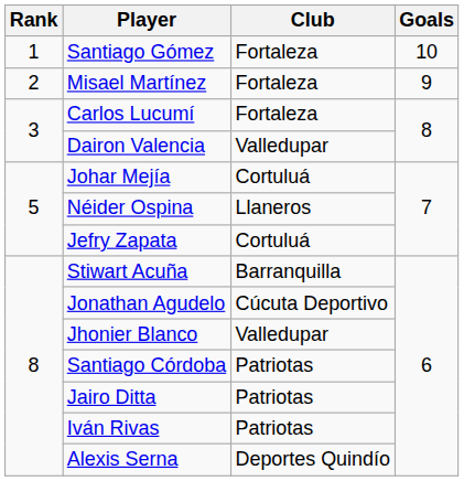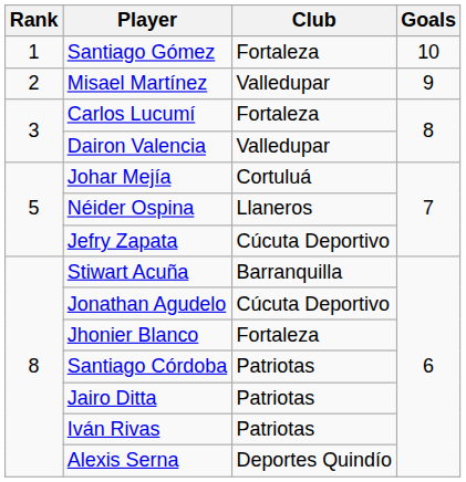 <table class="wikitable" border="1">
 <tr>
 <th>Rank</th>
 <th>Player</th>
 <th>Club</th>
 <th>Goals</th>
 </tr>
 <tr>
 <td align=center>1</td>
 <td> <a href='#'>Santiago Gómez</a></td>
 <td>Fortaleza</td>
 <td align=center>10</td>
 </tr>
 <tr>
 <td align=center>2</td>
 <td> <a href='#'>Misael Martínez</a></td>
-<td>Fortaleza</td>
+<td>Valledupar</td>
 <td align=center>9</td>
 </tr>
 <tr>
 <td rowspan=2 align=center>3</td>
 <td> <a href='#'>Carlos Lucumí</a></td>
 <td>Fortaleza</td>
 <td rowspan=2 align=center>8</td>
 </tr>
 <tr>
 <td> <a href='#'>Dairon Valencia</a></td>
 <td>Valledupar</td>
 </tr>
 <tr>
 <td rowspan=3 align=center>5</td>
 <td> <a href='#'>Johar Mejía</a></td>
 <td>Cortuluá</td>
 <td rowspan=3 align=center>7</td>
 </tr>
 <tr>
 <td> <a href='#'>Néider Ospina</a></td>
 <td>Llaneros</td>
 </tr>
 <tr>
 <td> <a href='#'>Jefry Zapata</a></td>
-<td>Cortuluá</td>
+<td>Cúcuta Deportivo</td>
 </tr>
 <tr>
 <td rowspan=7 align=center>8</td>
 <td> <a href='#'>Stiwart Acuña</a></td>
 <td>Barranquilla</td>
 <td rowspan=7 align=center>6</td>
 </tr>
 <tr>
 <td> <a href='#'>Jonathan Agudelo</a></td>
 <td>Cúcuta Deportivo</td>
 </tr>
 <tr>
 <td> <a href='#'>Jhonier Blanco</a></td>
-<td>Valledupar</td>
+<td>Fortaleza</td>
 </tr>
 <tr>
 <td> <a href='#'>Santiago Córdoba</a></td>
 <td>Patriotas</td>
 </tr>
 <tr>
 <td> <a href='#'>Jairo Ditta</a></td>
 <td>Patriotas</td>
 </tr>
 <tr>
 <td> <a href='#'>Iván Rivas</a></td>
 <td>Patriotas</td>
 </tr>
 <tr>
 <td> <a href='#'>Alexis Serna</a></td>
 <td>Deportes Quindío</td>
 </tr>
 </table>
